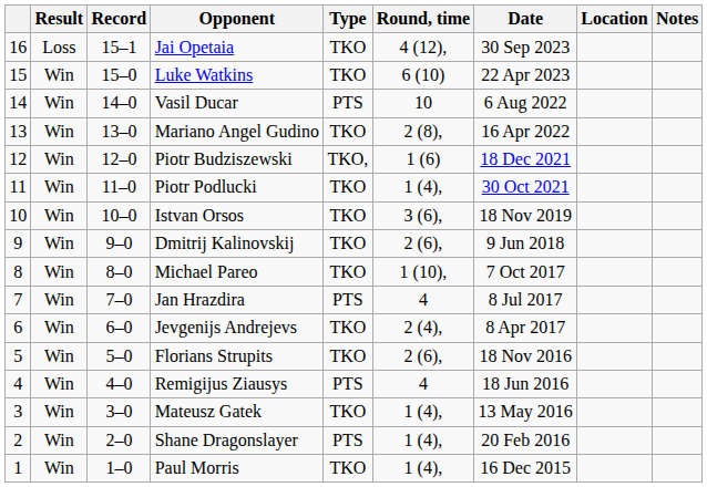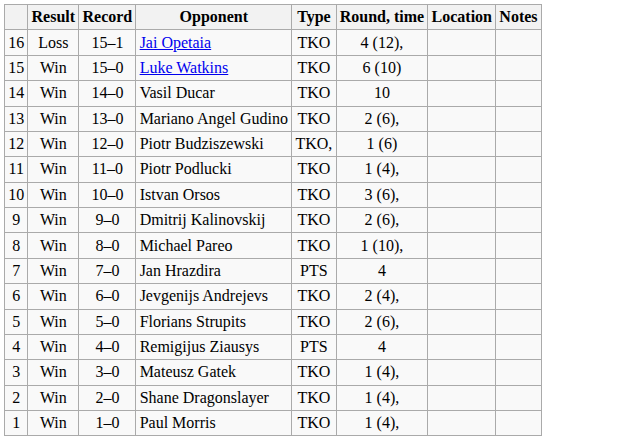 <table class="wikitable" style="text-align:center">
 <tr>
 <th></th>
 <th>Result</th>
 <th>Record</th>
 <th>Opponent</th>
 <th>Type</th>
 <th>Round, time</th>
-<th>Date</th>
 <th>Location</th>
 <th>Notes</th>
 </tr>
 <tr>
 <td>16</td>
 <td>Loss</td>
 <td>15–1</td>
 <td style="text-align:left;"><a href='#'>Jai Opetaia</a></td>
 <td>TKO</td>
 <td>4 (12), </td>
-<td>30 Sep 2023</td>
 <td style="text-align:left;"></td>
 <td align=left></td>
 </tr>
 <tr>
 <td>15</td>
 <td>Win</td>
 <td>15–0</td>
 <td style="text-align:left;"><a href='#'>Luke Watkins</a></td>
 <td>TKO</td>
 <td>6 (10) </td>
-<td>22 Apr 2023</td>
 <td style="text-align:left;"></td>
 <td></td>
 </tr>
 <tr>
 <td>14</td>
 <td>Win</td>
 <td>14–0</td>
 <td style="text-align:left;">Vasil Ducar</td>
-<td>PTS</td>
+<td>TKO</td>
 <td>10</td>
-<td>6 Aug 2022</td>
 <td style="text-align:left;"></td>
 <td></td>
 </tr>
 <tr>
 <td>13</td>
 <td>Win</td>
 <td>13–0</td>
 <td style="text-align:left;">Mariano Angel Gudino</td>
 <td>TKO</td>
-<td>2 (8), </td>
-<td>16 Apr 2022</td>
+<td>2 (6),</td>
 <td style="text-align:left;"></td>
 <td></td>
 </tr>
 <tr>
 <td>12</td>
 <td>Win</td>
 <td>12–0</td>
 <td style="text-align:left;">Piotr Budziszewski</td>
 <td>TKO, </td>
 <td>1 (6)</td>
-<td><a href='#'>18 Dec 2021</a></td>
 <td style="text-align:left;"></td>
 <td></td>
 </tr>
 <tr>
 <td>11</td>
 <td>Win</td>
 <td>11–0</td>
 <td style="text-align:left;">Piotr Podlucki</td>
 <td>TKO</td>
 <td>1 (4), </td>
-<td><a href='#'>30 Oct 2021</a></td>
 <td style="text-align:left;"></td>
 <td></td>
 </tr>
 <tr>
 <td>10</td>
 <td>Win</td>
 <td>10–0</td>
 <td style="text-align:left;">Istvan Orsos</td>
 <td>TKO</td>
 <td>3 (6), </td>
-<td>18 Nov 2019</td>
 <td style="text-align:left;"></td>
 <td></td>
 </tr>
 <tr>
 <td>9</td>
 <td>Win</td>
 <td>9–0</td>
 <td style="text-align:left;">Dmitrij Kalinovskij</td>
 <td>TKO</td>
 <td>2 (6),</td>
-<td>9 Jun 2018</td>
 <td style="text-align:left;"></td>
 <td></td>
 </tr>
 <tr>
 <td>8</td>
 <td>Win</td>
 <td>8–0</td>
 <td style="text-align:left;">Michael Pareo</td>
 <td>TKO</td>
 <td>1 (10), </td>
-<td>7 Oct 2017</td>
 <td style="text-align:left;"></td>
 <td></td>
 </tr>
 <tr>
 <td>7</td>
 <td>Win</td>
 <td>7–0</td>
 <td style="text-align:left;">Jan Hrazdira</td>
 <td>PTS</td>
 <td>4</td>
-<td>8 Jul 2017</td>
 <td style="text-align:left;"></td>
 <td></td>
 </tr>
 <tr>
 <td>6</td>
 <td>Win</td>
 <td>6–0</td>
 <td style="text-align:left;">Jevgenijs Andrejevs</td>
 <td>TKO</td>
 <td>2 (4), </td>
-<td>8 Apr 2017</td>
 <td style="text-align:left;"></td>
 <td></td>
 </tr>
 <tr>
 <td>5</td>
 <td>Win</td>
 <td>5–0</td>
 <td style="text-align:left;">Florians Strupits</td>
 <td>TKO</td>
 <td>2 (6), </td>
-<td>18 Nov 2016</td>
 <td style="text-align:left;"></td>
 <td></td>
 </tr>
 <tr>
 <td>4</td>
 <td>Win</td>
 <td>4–0</td>
 <td style="text-align:left;">Remigijus Ziausys</td>
 <td>PTS</td>
 <td>4</td>
-<td>18 Jun 2016</td>
 <td style="text-align:left;"></td>
 <td></td>
 </tr>
 <tr>
 <td>3</td>
 <td>Win</td>
 <td>3–0</td>
 <td style="text-align:left;">Mateusz Gatek</td>
 <td>TKO</td>
 <td>1 (4), </td>
-<td>13 May 2016</td>
 <td style="text-align:left;"></td>
 <td></td>
 </tr>
 <tr>
 <td>2</td>
 <td>Win</td>
 <td>2–0</td>
 <td style="text-align:left;">Shane Dragonslayer</td>
-<td>PTS</td>
+<td>TKO</td>
 <td>1 (4), </td>
-<td>20 Feb 2016</td>
 <td style="text-align:left;"></td>
 <td></td>
 </tr>
 <tr>
 <td>1</td>
 <td>Win</td>
 <td>1–0</td>
 <td style="text-align:left;">Paul Morris</td>
 <td>TKO</td>
 <td>1 (4), </td>
-<td>16 Dec 2015</td>
 <td style="text-align:left;"></td>
 <td></td>
 </tr>
 </table>
